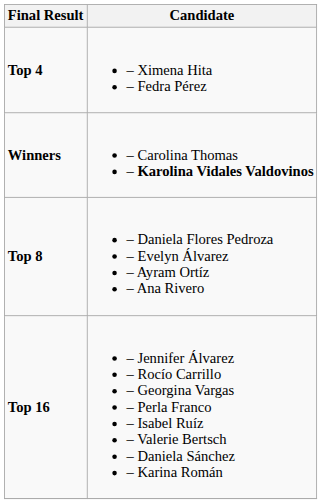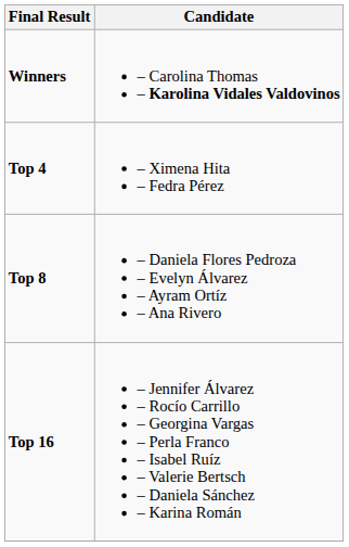 <table class="wikitable">
 <tr>
 <th>Final Result</th>
 <th>Candidate</th>
 </tr>
 <tr>
+<td><strong>Winners</strong></td>
+<td><br><ul><li><strong></strong> – Carolina Thomas</li><li><strong></strong> – <strong>Karolina Vidales Valdovinos</strong></li></ul></td>
+</tr>
+<tr>
 <td><strong>Top 4</strong></td>
 <td><br><ul><li><strong></strong> – Ximena Hita</li><li><strong></strong> – Fedra Pérez</li></ul></td>
-</tr>
-<tr>
-<td><strong>Winners</strong></td>
-<td><br><ul><li><strong></strong> – Carolina Thomas</li><li><strong></strong> – <strong>Karolina Vidales Valdovinos</strong></li></ul></td>
 </tr>
 <tr>
 <td><strong>Top 8</strong></td>
 <td><br><ul><li><strong></strong> – Daniela Flores Pedroza</li><li><strong></strong> – Evelyn Álvarez</li><li><strong></strong> – Ayram Ortíz</li><li><strong></strong> – Ana Rivero</li></ul></td>
 </tr>
 <tr>
 <td><strong>Top 16</strong></td>
 <td><br><ul><li><strong></strong> – Jennifer Álvarez</li><li><strong></strong> – Rocío Carrillo</li><li><strong></strong> – Georgina Vargas</li><li><strong></strong> – Perla Franco</li><li><strong></strong> – Isabel Ruíz</li><li><strong></strong> – Valerie Bertsch</li><li><strong></strong> – Daniela Sánchez</li><li><strong></strong> – Karina Román</li></ul></td>
 </tr>
 <tr>
 </tr>
 </table>
